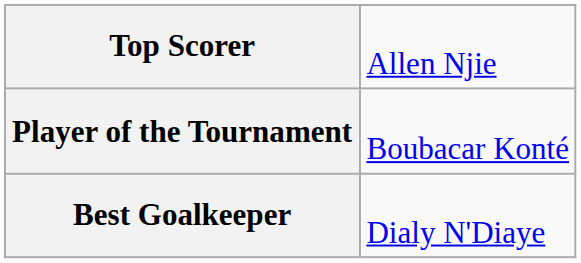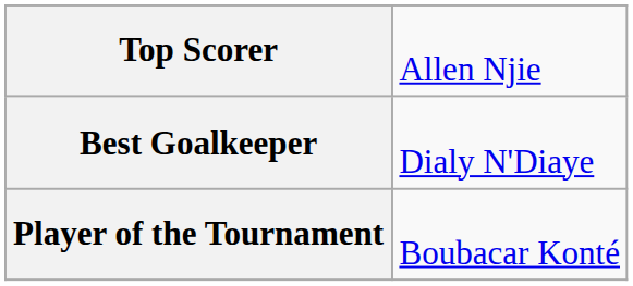 <table class=wikitable>
 <tr>
 <th>Top Scorer</th>
 <td valign="top"><br> <a href='#'>Allen Njie</a></td>
 </tr>
 <tr>
+<th>Best Goalkeeper</th>
+<td valign="top"><br> <a href='#'>Dialy N'Diaye</a></td>
+</tr>
+<tr>
 <th>Player of the Tournament</th>
 <td valign="top"><br> <a href='#'>Boubacar Konté</a></td>
 </tr>
-<tr>
-<th>Best Goalkeeper</th>
-<td valign="top"><br> <a href='#'>Dialy N'Diaye</a></td>
-</tr>
 </table>
